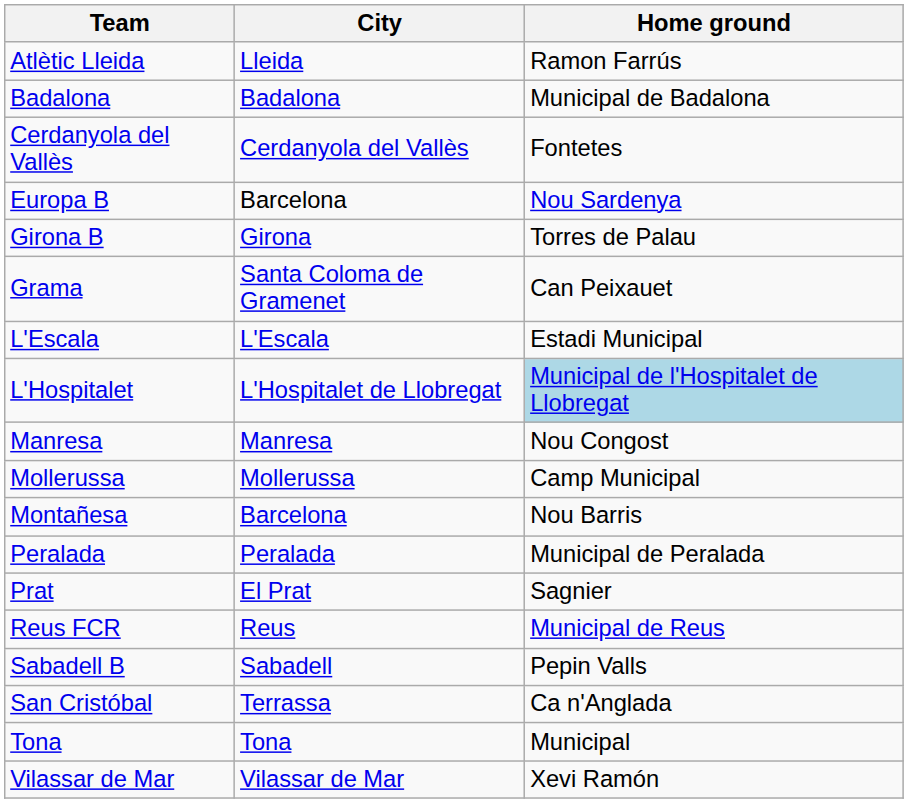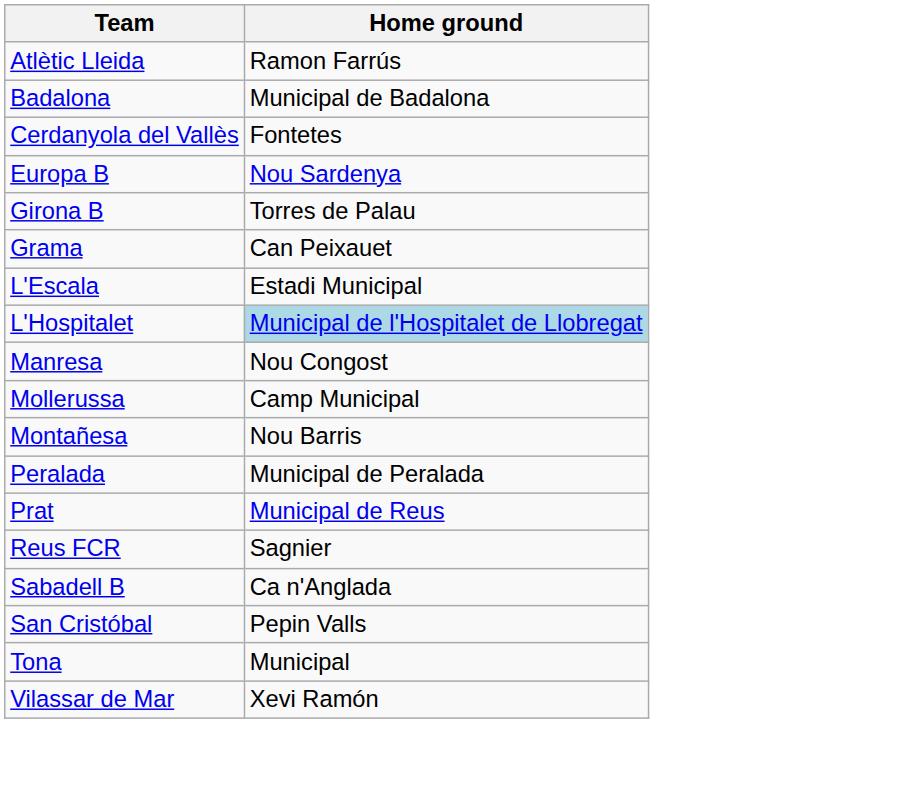 <table class="wikitable sortable">
 <tr>
 <th>Team</th>
-<th>City</th>
 <th>Home ground</th>
 </tr>
 <tr>
 <td><a href='#'>Atlètic Lleida</a></td>
-<td><a href='#'>Lleida</a></td>
 <td>Ramon Farrús</td>
 </tr>
 <tr>
-<td><a href='#'>Badalona</a></td>
 <td><a href='#'>Badalona</a></td>
 <td>Municipal de Badalona</td>
 </tr>
 <tr>
 <td><a href='#'>Cerdanyola del Vallès</a></td>
-<td><a href='#'>Cerdanyola del Vallès</a></td>
 <td>Fontetes</td>
 </tr>
 <tr>
 <td><a href='#'>Europa B</a></td>
-<td>Barcelona</td>
 <td><a href='#'>Nou Sardenya</a></td>
 </tr>
 <tr>
 <td><a href='#'>Girona B</a></td>
-<td><a href='#'>Girona</a></td>
 <td>Torres de Palau</td>
 </tr>
 <tr>
 <td><a href='#'>Grama</a></td>
-<td><a href='#'>Santa Coloma de Gramenet</a></td>
 <td>Can Peixauet</td>
 </tr>
 <tr>
-<td><a href='#'>L'Escala</a></td>
 <td><a href='#'>L'Escala</a></td>
 <td>Estadi Municipal</td>
 </tr>
 <tr>
 <td><a href='#'>L'Hospitalet</a></td>
-<td><a href='#'>L'Hospitalet de Llobregat</a></td>
 <td style="background: lightblue;"><a href='#'>Municipal de l'Hospitalet de Llobregat</a></td>
 </tr>
 <tr>
-<td><a href='#'>Manresa</a></td>
 <td><a href='#'>Manresa</a></td>
 <td>Nou Congost</td>
 </tr>
 <tr>
 <td><a href='#'>Mollerussa</a></td>
-<td><a href='#'>Mollerussa</a></td>
 <td>Camp Municipal</td>
 </tr>
 <tr>
 <td><a href='#'>Montañesa</a></td>
-<td><a href='#'>Barcelona</a></td>
 <td>Nou Barris</td>
 </tr>
 <tr>
-<td><a href='#'>Peralada</a></td>
 <td><a href='#'>Peralada</a></td>
 <td>Municipal de Peralada</td>
 </tr>
 <tr>
 <td><a href='#'>Prat</a></td>
-<td><a href='#'>El Prat</a></td>
+<td><a href='#'>Municipal de Reus</a></td>
+</tr>
+<tr>
+<td><a href='#'>Reus FCR</a></td>
 <td>Sagnier</td>
 </tr>
 <tr>
-<td><a href='#'>Reus FCR</a></td>
-<td><a href='#'>Reus</a></td>
-<td><a href='#'>Municipal de Reus</a></td>
+<td><a href='#'>Sabadell B</a></td>
+<td>Ca n'Anglada</td>
 </tr>
 <tr>
-<td><a href='#'>Sabadell B</a></td>
-<td><a href='#'>Sabadell</a></td>
+<td><a href='#'>San Cristóbal</a></td>
 <td>Pepin Valls</td>
 </tr>
 <tr>
-<td><a href='#'>San Cristóbal</a></td>
-<td><a href='#'>Terrassa</a></td>
-<td>Ca n'Anglada</td>
-</tr>
-<tr>
-<td><a href='#'>Tona</a></td>
 <td><a href='#'>Tona</a></td>
 <td>Municipal</td>
 </tr>
 <tr>
 <td><a href='#'>Vilassar de Mar</a></td>
-<td><a href='#'>Vilassar de Mar</a></td>
 <td>Xevi Ramón</td>
 </tr>
 </table>
